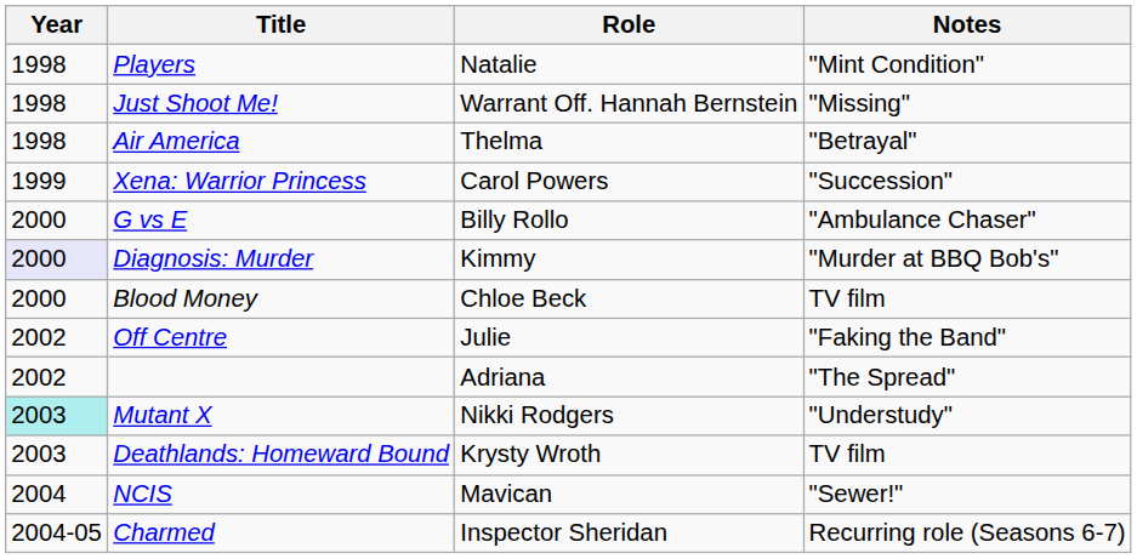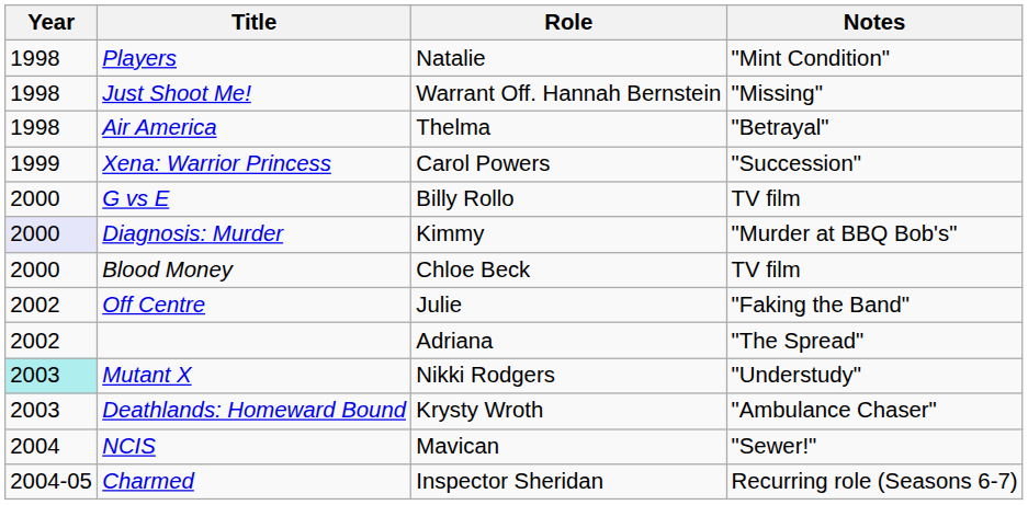 <table class="wikitable sortable">
 <tr>
 <th>Year</th>
 <th>Title</th>
 <th>Role</th>
 <th class="unsortable">Notes</th>
 </tr>
 <tr>
 <td>1998</td>
 <td><em><a href='#'>Players</a></em></td>
 <td>Natalie</td>
 <td>"Mint Condition"</td>
 </tr>
 <tr>
 <td>1998</td>
 <td><em><a href='#'>Just Shoot Me!</a></em></td>
 <td>Warrant Off. Hannah Bernstein</td>
 <td>"Missing"</td>
 </tr>
 <tr>
 <td>1998</td>
 <td><em><a href='#'>Air America</a></em></td>
 <td>Thelma</td>
 <td>"Betrayal"</td>
 </tr>
 <tr>
 <td>1999</td>
 <td><em><a href='#'>Xena: Warrior Princess</a></em></td>
 <td>Carol Powers</td>
 <td>"Succession"</td>
 </tr>
 <tr>
 <td>2000</td>
 <td><em><a href='#'>G vs E</a></em></td>
 <td>Billy Rollo</td>
-<td>"Ambulance Chaser"</td>
+<td>TV film</td>
 </tr>
 <tr>
 <td style="background: lavender;">2000</td>
 <td><em><a href='#'>Diagnosis: Murder</a></em></td>
 <td>Kimmy</td>
 <td>"Murder at BBQ Bob's"</td>
 </tr>
 <tr>
 <td>2000</td>
 <td><em>Blood Money</em></td>
 <td>Chloe Beck</td>
 <td>TV film</td>
 </tr>
 <tr>
 <td>2002</td>
 <td><em><a href='#'>Off Centre</a></em></td>
 <td>Julie</td>
 <td>"Faking the Band"</td>
 </tr>
 <tr>
 <td>2002</td>
 <td><em></em></td>
 <td>Adriana</td>
 <td>"The Spread"</td>
 </tr>
 <tr>
 <td style="background: paleturquoise;">2003</td>
 <td><em><a href='#'>Mutant X</a></em></td>
 <td>Nikki Rodgers</td>
 <td>"Understudy"</td>
 </tr>
 <tr>
 <td>2003</td>
 <td><em><a href='#'>Deathlands: Homeward Bound</a></em></td>
 <td>Krysty Wroth</td>
-<td>TV film</td>
+<td>"Ambulance Chaser"</td>
 </tr>
 <tr>
 <td>2004</td>
 <td><em><a href='#'>NCIS</a></em></td>
 <td>Mavican</td>
 <td>"Sewer!"</td>
 </tr>
 <tr>
 <td>2004-05</td>
 <td><em><a href='#'>Charmed</a></em></td>
 <td>Inspector Sheridan</td>
 <td>Recurring role (Seasons 6-7)</td>
 </tr>
 </table>
